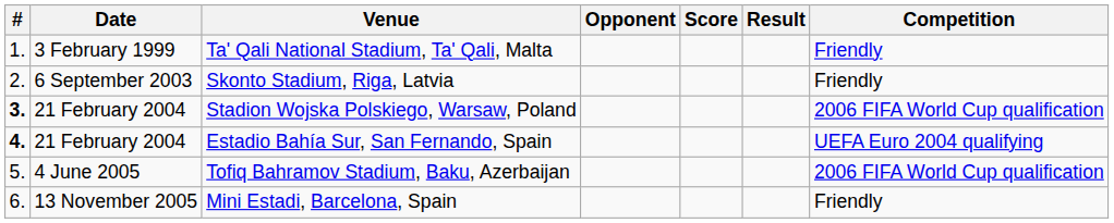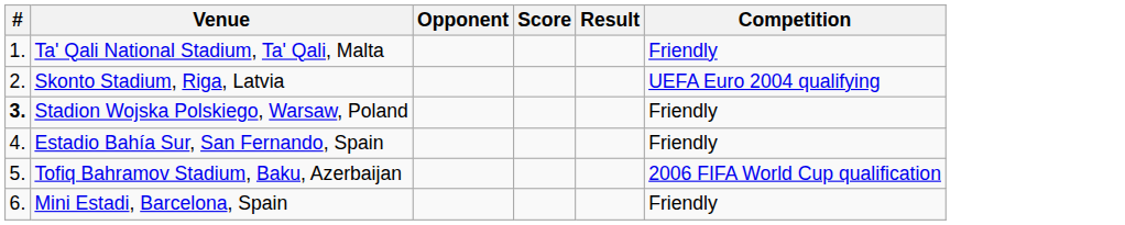 <table class="wikitable">
 <tr>
 <th>#</th>
-<th>Date</th>
 <th>Venue</th>
 <th>Opponent</th>
 <th>Score</th>
 <th>Result</th>
 <th>Competition</th>
 </tr>
 <tr>
 <td>1.</td>
-<td>3 February 1999</td>
 <td><a href='#'>Ta' Qali National Stadium</a>, <a href='#'>Ta' Qali</a>, Malta</td>
 <td></td>
 <td></td>
 <td></td>
 <td><a href='#'>Friendly</a></td>
 </tr>
 <tr>
 <td>2.</td>
-<td>6 September 2003</td>
 <td><a href='#'>Skonto Stadium</a>, <a href='#'>Riga</a>, Latvia</td>
+<td></td>
+<td></td>
+<td></td>
+<td><a href='#'>UEFA Euro 2004 qualifying</a></td>
+</tr>
+<tr>
+<td><strong>3.</strong></td>
+<td><a href='#'>Stadion Wojska Polskiego</a>, <a href='#'>Warsaw</a>, Poland</td>
 <td></td>
 <td></td>
 <td></td>
 <td>Friendly</td>
 </tr>
 <tr>
-<td><strong>3.</strong></td>
-<td>21 February 2004</td>
-<td><a href='#'>Stadion Wojska Polskiego</a>, <a href='#'>Warsaw</a>, Poland</td>
-<td></td>
-<td></td>
-<td></td>
-<td><a href='#'>2006 FIFA World Cup qualification</a></td>
-</tr>
-<tr>
-<td><strong>4.</strong></td>
-<td>21 February 2004</td>
+<td>4.</td>
 <td><a href='#'>Estadio Bahía Sur</a>, <a href='#'>San Fernando</a>, Spain</td>
 <td></td>
 <td></td>
 <td></td>
-<td><a href='#'>UEFA Euro 2004 qualifying</a></td>
+<td>Friendly</td>
 </tr>
 <tr>
 <td>5.</td>
-<td>4 June 2005</td>
 <td><a href='#'>Tofiq Bahramov Stadium</a>, <a href='#'>Baku</a>, Azerbaijan</td>
 <td></td>
 <td></td>
 <td></td>
 <td><a href='#'>2006 FIFA World Cup qualification</a></td>
 </tr>
 <tr>
 <td>6.</td>
-<td>13 November 2005</td>
 <td><a href='#'>Mini Estadi</a>, <a href='#'>Barcelona</a>, Spain</td>
 <td></td>
 <td></td>
 <td></td>
 <td>Friendly</td>
 </tr>
 </table>
